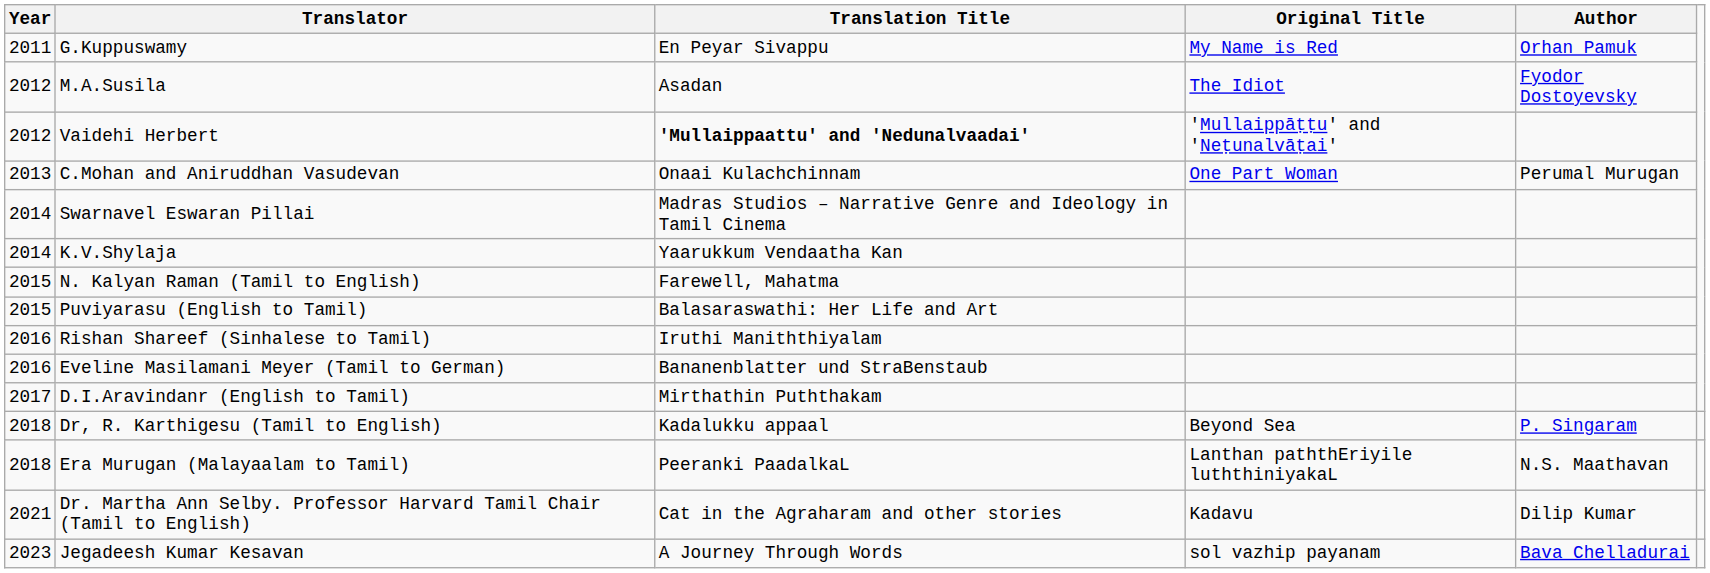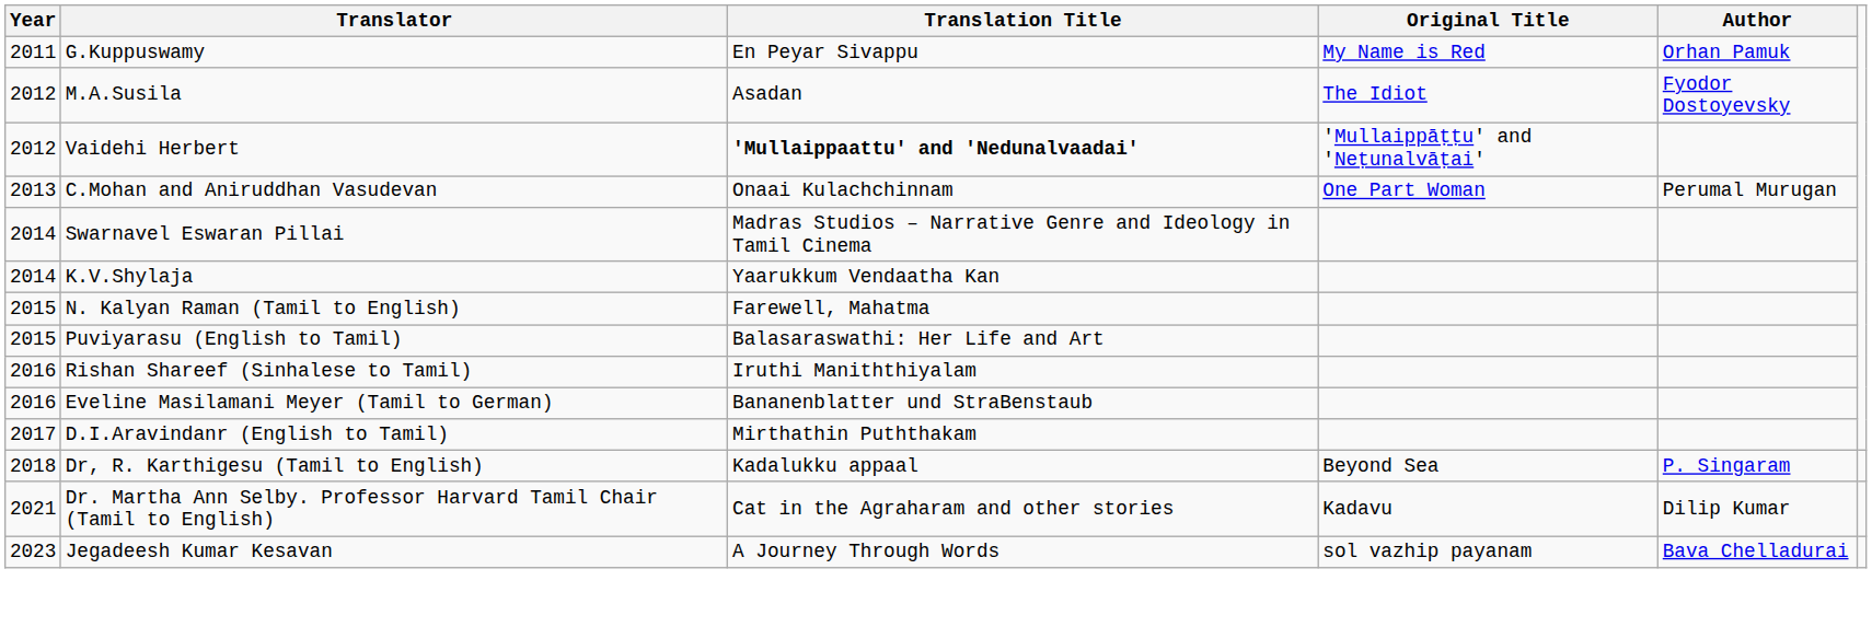 <table class="wikitable">
 <tr>
 <th>Year</th>
 <th>Translator</th>
 <th>Translation Title</th>
 <th>Original Title</th>
 <th>Author</th>
 </tr>
 <tr>
 <td>2011</td>
 <td>G.Kuppuswamy</td>
 <td>En Peyar Sivappu</td>
 <td><a href='#'>My Name is Red</a></td>
 <td><a href='#'>Orhan Pamuk</a></td>
 </tr>
 <tr>
 <td>2012</td>
 <td>M.A.Susila</td>
 <td>Asadan</td>
 <td><a href='#'>The Idiot</a></td>
 <td><a href='#'>Fyodor Dostoyevsky</a></td>
 </tr>
 <tr>
 <td>2012</td>
 <td>Vaidehi Herbert </td>
 <td><strong>'Mullaippaattu' and 'Nedunalvaadai'</strong></td>
 <td>'<a href='#'>Mullaippāṭṭu</a>' and '<a href='#'>Neṭunalvāṭai</a>'</td>
 <td></td>
 </tr>
 <tr>
 <td>2013</td>
 <td>C.Mohan and Aniruddhan Vasudevan</td>
 <td>Onaai Kulachchinnam</td>
 <td><a href='#'>One Part Woman</a></td>
 <td>Perumal Murugan</td>
 </tr>
 <tr>
 <td>2014</td>
 <td>Swarnavel Eswaran Pillai</td>
 <td>Madras Studios – Narrative Genre and Ideology in Tamil Cinema</td>
 <td></td>
 <td></td>
 </tr>
 <tr>
 <td>2014</td>
 <td>K.V.Shylaja</td>
 <td>Yaarukkum Vendaatha Kan</td>
 <td></td>
 <td></td>
 </tr>
 <tr>
 <td>2015</td>
 <td>N. Kalyan Raman (Tamil to English)</td>
 <td>Farewell, Mahatma</td>
 <td></td>
 <td></td>
 </tr>
 <tr>
 <td>2015</td>
 <td>Puviyarasu  (English to Tamil)</td>
 <td>Balasaraswathi: Her Life and Art</td>
 <td></td>
 <td></td>
 </tr>
 <tr>
 <td>2016</td>
 <td>Rishan Shareef  (Sinhalese to Tamil)</td>
 <td>Iruthi Maniththiyalam</td>
 <td></td>
 <td></td>
 </tr>
 <tr>
 <td>2016</td>
 <td>Eveline Masilamani Meyer  (Tamil to German)</td>
 <td>Bananenblatter und StraBenstaub</td>
 <td></td>
 <td></td>
 </tr>
 <tr>
 <td>2017</td>
 <td>D.I.Aravindanr  (English to Tamil)</td>
 <td>Mirthathin Puththakam</td>
 <td></td>
 <td></td>
 </tr>
 <tr>
 <td>2018</td>
 <td>Dr, R. Karthigesu  (Tamil to English)</td>
 <td>Kadalukku appaal</td>
 <td>Beyond Sea</td>
 <td><a href='#'>P. Singaram</a></td>
 <td></td>
 </tr>
 <tr>
-<td>2018</td>
-<td>Era Murugan  (Malayaalam to Tamil)</td>
-<td>Peeranki PaadalkaL</td>
-<td>Lanthan paththEriyile luththiniyakaL</td>
-<td>N.S. Maathavan</td>
-<td></td>
-</tr>
-<tr>
 <td>2021</td>
 <td>Dr. Martha Ann Selby. Professor Harvard Tamil Chair (Tamil to English)</td>
 <td>Cat in the Agraharam and other stories</td>
 <td>Kadavu</td>
 <td>Dilip Kumar</td>
 <td></td>
 </tr>
 <tr>
 <td>2023</td>
 <td>Jegadeesh Kumar Kesavan</td>
 <td>A Journey Through Words</td>
 <td>sol vazhip payanam</td>
 <td><a href='#'>Bava Chelladurai</a></td>
 <td></td>
 </tr>
 </table>
